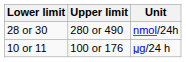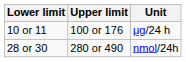 <table class="wikitable">
 <tr>
 <th>Lower limit</th>
 <th>Upper limit</th>
 <th>Unit</th>
 </tr>
 <tr>
+<td>10 or 11</td>
+<td>100 or 176</td>
+<td><a href='#'>μg</a>/24 h</td>
+</tr>
+<tr>
 <td>28 or 30</td>
 <td>280 or 490</td>
 <td><a href='#'>nmol</a>/24h</td>
 </tr>
-<tr>
-<td>10 or 11</td>
-<td>100 or 176</td>
-<td><a href='#'>μg</a>/24 h</td>
-</tr>
 </table>
